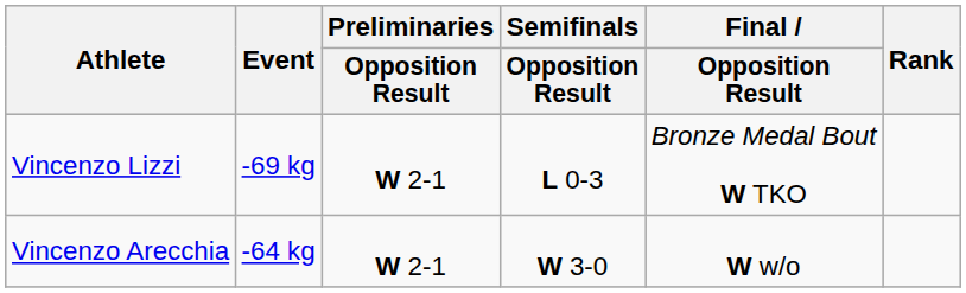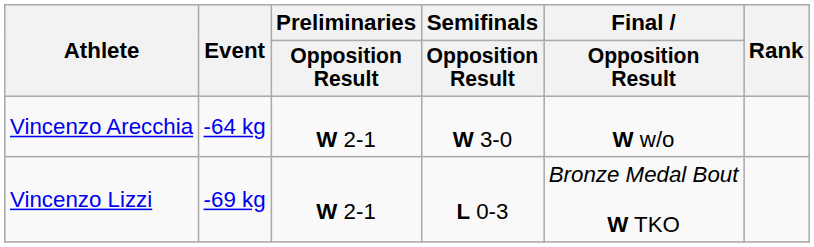 <table class="wikitable" style="font-size:90%;">
 <tr>
 <th rowspan=2>Athlete</th>
 <th rowspan=2>Event</th>
 <th>Preliminaries</th>
 <th>Semifinals</th>
 <th>Final / </th>
 <th rowspan=2>Rank</th>
 </tr>
 <tr style="font-size:95%">
 <th>Opposition<br>Result</th>
 <th>Opposition<br>Result</th>
 <th>Opposition<br>Result</th>
 </tr>
 <tr align=center>
+<td align=left><a href='#'>Vincenzo Arecchia</a></td>
+<td align=left><a href='#'>-64 kg</a></td>
+<td><br><strong>W</strong> 2-1</td>
+<td><br><strong>W</strong> 3-0</td>
+<td><br><strong>W</strong> w/o</td>
+<td></td>
+</tr>
+<tr align=center>
 <td align=left><a href='#'>Vincenzo Lizzi</a></td>
 <td align=left><a href='#'>-69 kg</a></td>
 <td> <br> <strong>W</strong> 2-1</td>
 <td> <br> <strong>L</strong> 0-3</td>
 <td><em>Bronze Medal Bout</em><br> <br> <strong>W</strong> TKO</td>
 <td></td>
 </tr>
-<tr align=center>
-<td align=left><a href='#'>Vincenzo Arecchia</a></td>
-<td align=left><a href='#'>-64 kg</a></td>
-<td><br><strong>W</strong> 2-1</td>
-<td><br><strong>W</strong> 3-0</td>
-<td><br><strong>W</strong> w/o</td>
-<td></td>
-</tr>
 </table>
